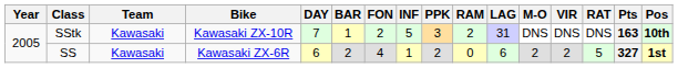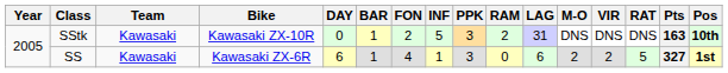 <table class="wikitable" style="font-size: 85%; text-align: center">
 <tr valign="top">
 <th valign="middle" style="width: 40px;">Year</th>
 <th valign="middle" style="width: 40px;">Class</th>
 <th valign="middle" style="width: 100px;">Team</th>
 <th valign="middle" style="width: 120px;">Bike</th>
 <th>DAY<br></th>
 <th>BAR<br></th>
 <th>FON<br></th>
 <th>INF<br></th>
 <th>PPK<br></th>
 <th>RAM<br></th>
 <th>LAG<br></th>
 <th>M-O<br></th>
 <th>VIR<br></th>
 <th>RAT<br></th>
 <th valign="middle">Pts</th>
 <th valign="middle">Pos</th>
 </tr>
 <tr>
 <td rowspan=2>2005</td>
 <td>SStk</td>
 <td><a href='#'>Kawasaki</a></td>
 <td><a href='#'>Kawasaki ZX-10R</a></td>
-<td style="background:#dfffdf;">7</td>
+<td style="background:#dfffdf;">0</td>
 <td style="background:#ffffbf;">1</td>
 <td style="background:#dfffdf;">2</td>
 <td style="background:#dfffdf;">5</td>
 <td style="background:#ffdf9f;">3</td>
 <td style="background:#dfffdf;">2</td>
 <td style="background:#cfcfff;">31</td>
 <td style="background:#ffffff;">DNS</td>
 <td style="background:#ffffff;">DNS</td>
 <td style="background:#ffffff;">DNS</td>
 <th>163</th>
 <td style="background:#dfffdf;"><strong>10th</strong></td>
 </tr>
 <tr>
 <td>SS</td>
 <td><a href='#'>Kawasaki</a></td>
 <td><a href='#'>Kawasaki ZX-6R</a></td>
 <td style="background:#ffffbf;">6</td>
-<td style="background:#dfdfdf;">2</td>
+<td style="background:#dfdfdf;">1</td>
 <td style="background:#dfdfdf;">4</td>
 <td style="background:#ffffbf;">1</td>
-<td style="background:#dfdfdf;">2</td>
+<td style="background:#dfdfdf;">3</td>
 <td style="background:#ffffbf;">0</td>
 <td style="background:#dfffdf;">6</td>
 <td style="background:#dfdfdf;">2</td>
 <td style="background:#dfdfdf;">2</td>
 <td style="background:#dfffdf;">5</td>
 <th>327</th>
 <td style="background:#ffffbf;"><strong>1st</strong></td>
 </tr>
 </table>
